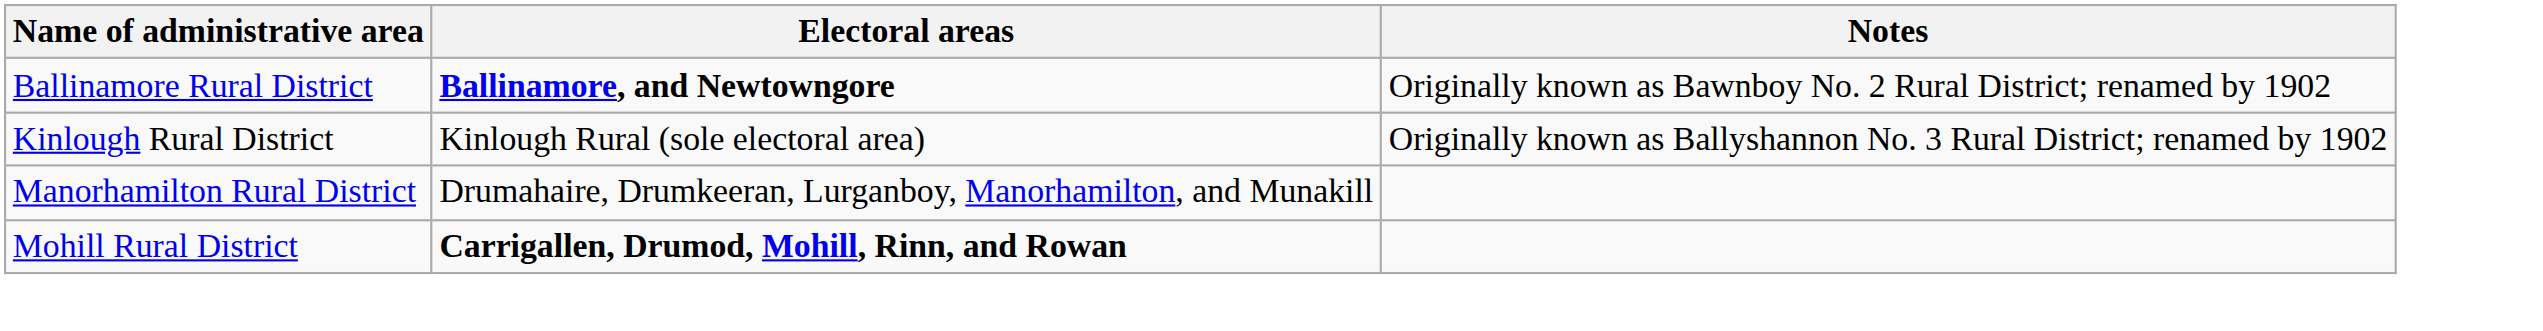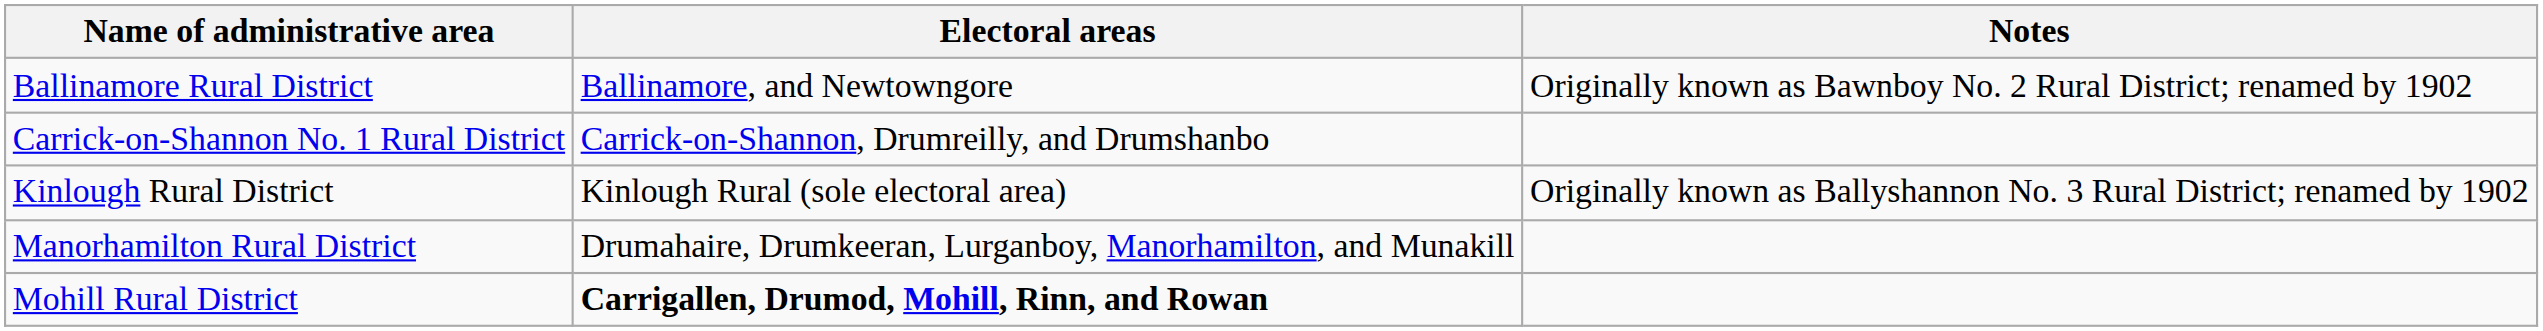 <table class="wikitable">
 <tr>
 <th>Name of administrative area</th>
 <th>Electoral areas</th>
 <th>Notes</th>
 </tr>
 <tr>
 <td><a href='#'>Ballinamore Rural District</a></td>
-<td><strong><a href='#'>Ballinamore</a>, and Newtowngore</strong></td>
+<td><a href='#'>Ballinamore</a>, and Newtowngore</td>
 <td>Originally known as Bawnboy No. 2 Rural District; renamed by 1902</td>
+</tr>
+<tr>
+<td><a href='#'>Carrick-on-Shannon No. 1 Rural District</a></td>
+<td><a href='#'>Carrick-on-Shannon</a>, Drumreilly, and Drumshanbo</td>
+<td></td>
 </tr>
 <tr>
 <td><a href='#'>Kinlough</a> Rural District</td>
 <td>Kinlough Rural (sole electoral area)</td>
 <td>Originally known as Ballyshannon No. 3 Rural District; renamed by 1902</td>
 </tr>
 <tr>
 <td><a href='#'>Manorhamilton Rural District</a></td>
 <td>Drumahaire, Drumkeeran, Lurganboy, <a href='#'>Manorhamilton</a>, and Munakill</td>
 <td></td>
 </tr>
 <tr>
 <td><a href='#'>Mohill Rural District</a></td>
 <td><strong>Carrigallen, Drumod, <a href='#'>Mohill</a>, Rinn, and Rowan</strong></td>
 <td></td>
 </tr>
 </table>
